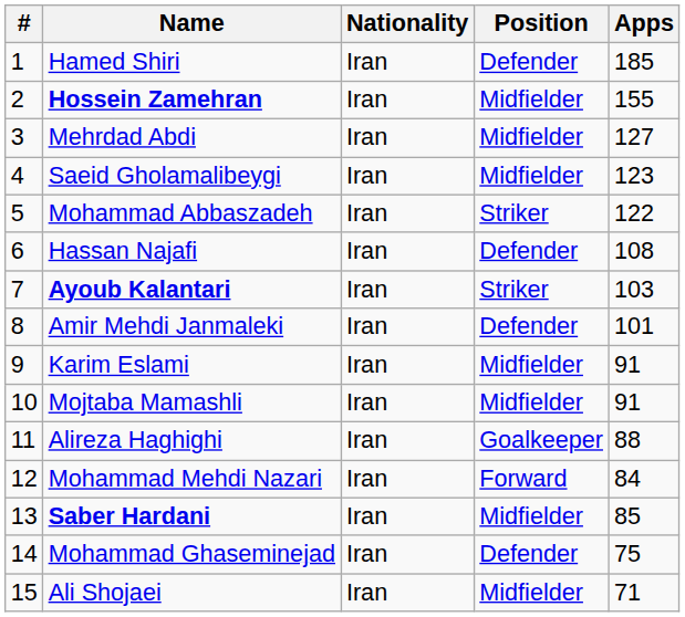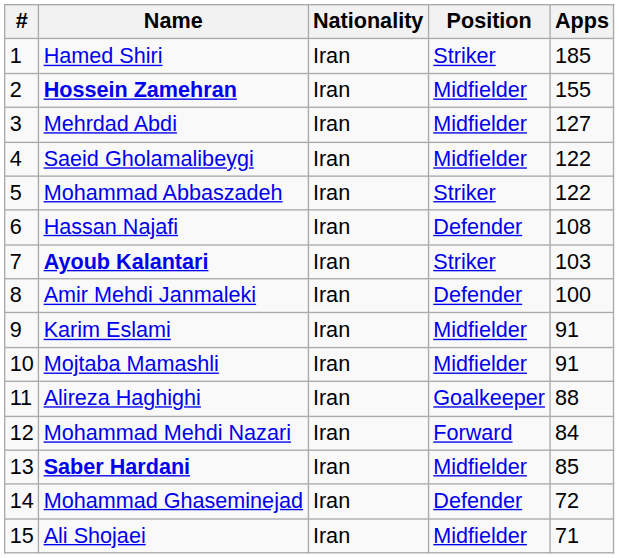 <table class="wikitable">
 <tr>
 <th>#</th>
 <th>Name</th>
 <th>Nationality</th>
 <th>Position</th>
 <th>Apps</th>
 </tr>
 <tr>
 <td>1</td>
 <td><a href='#'>Hamed Shiri</a></td>
 <td> Iran</td>
-<td><a href='#'>Defender</a></td>
+<td><a href='#'>Striker</a></td>
 <td>185</td>
 </tr>
 <tr>
 <td>2</td>
 <td><strong><a href='#'>Hossein Zamehran</a></strong></td>
 <td> Iran</td>
 <td><a href='#'>Midfielder</a></td>
 <td>155</td>
 </tr>
 <tr>
 <td>3</td>
 <td><a href='#'>Mehrdad Abdi</a></td>
 <td> Iran</td>
 <td><a href='#'>Midfielder</a></td>
 <td>127</td>
 </tr>
 <tr>
 <td>4</td>
 <td><a href='#'>Saeid Gholamalibeygi</a></td>
 <td> Iran</td>
 <td><a href='#'>Midfielder</a></td>
-<td>123</td>
+<td>122</td>
 </tr>
 <tr>
 <td>5</td>
 <td><a href='#'>Mohammad Abbaszadeh</a></td>
 <td> Iran</td>
 <td><a href='#'>Striker</a></td>
 <td>122</td>
 </tr>
 <tr>
 <td>6</td>
 <td><a href='#'>Hassan Najafi</a></td>
 <td> Iran</td>
 <td><a href='#'>Defender</a></td>
 <td>108</td>
 </tr>
 <tr>
 <td>7</td>
 <td><strong><a href='#'>Ayoub Kalantari</a></strong></td>
 <td> Iran</td>
 <td><a href='#'>Striker</a></td>
 <td>103</td>
 </tr>
 <tr>
 <td>8</td>
 <td><a href='#'>Amir Mehdi Janmaleki</a></td>
 <td> Iran</td>
 <td><a href='#'>Defender</a></td>
-<td>101</td>
+<td>100</td>
 </tr>
 <tr>
 <td>9</td>
 <td><a href='#'>Karim Eslami</a></td>
 <td> Iran</td>
 <td><a href='#'>Midfielder</a></td>
 <td>91</td>
 </tr>
 <tr>
 <td>10</td>
 <td><a href='#'>Mojtaba Mamashli</a></td>
 <td> Iran</td>
 <td><a href='#'>Midfielder</a></td>
 <td>91</td>
 </tr>
 <tr>
 <td>11</td>
 <td><a href='#'>Alireza Haghighi</a></td>
 <td> Iran</td>
 <td><a href='#'>Goalkeeper</a></td>
 <td>88</td>
 </tr>
 <tr>
 <td>12</td>
 <td><a href='#'>Mohammad Mehdi Nazari</a></td>
 <td> Iran</td>
 <td><a href='#'>Forward</a></td>
 <td>84</td>
 </tr>
 <tr>
 <td>13</td>
 <td><strong><a href='#'>Saber Hardani</a></strong></td>
 <td> Iran</td>
 <td><a href='#'>Midfielder</a></td>
 <td>85</td>
 </tr>
 <tr>
 <td>14</td>
 <td><a href='#'>Mohammad Ghaseminejad</a></td>
 <td> Iran</td>
 <td><a href='#'>Defender</a></td>
-<td>75</td>
+<td>72</td>
 </tr>
 <tr>
 <td>15</td>
 <td><a href='#'>Ali Shojaei</a></td>
 <td> Iran</td>
 <td><a href='#'>Midfielder</a></td>
 <td>71</td>
 </tr>
 </table>
